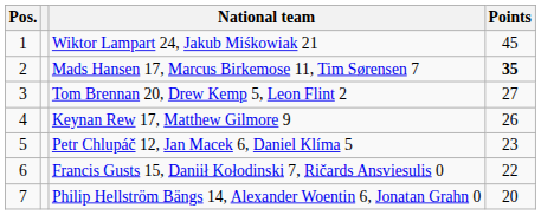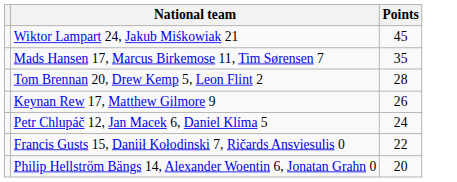 <table class=wikitable>
 <tr>
-<th>Pos.</th>
 <th></th>
 <th>National team</th>
 <th>Points</th>
 </tr>
 <tr align=center>
-<td>1</td>
 <td align=left></td>
 <td align=left><a href='#'>Wiktor Lampart</a> 24, <a href='#'>Jakub Miśkowiak</a> 21</td>
 <td>45</td>
 </tr>
 <tr align=center>
-<td>2</td>
 <td align=left></td>
 <td align=left><a href='#'>Mads Hansen</a> 17, <a href='#'>Marcus Birkemose</a> 11, <a href='#'>Tim Sørensen</a> 7</td>
-<td><strong>35</strong></td>
+<td>35</td>
 </tr>
 <tr align=center>
-<td>3</td>
 <td align=left></td>
 <td align=left><a href='#'>Tom Brennan</a> 20, <a href='#'>Drew Kemp</a> 5, <a href='#'>Leon Flint</a> 2</td>
-<td>27</td>
+<td>28</td>
 </tr>
 <tr align=center>
-<td>4</td>
 <td align=left></td>
 <td align=left><a href='#'>Keynan Rew</a> 17, <a href='#'>Matthew Gilmore</a> 9</td>
 <td>26</td>
 </tr>
 <tr align=center>
-<td>5</td>
 <td align=left></td>
 <td align=left><a href='#'>Petr Chlupáč</a> 12, <a href='#'>Jan Macek</a> 6, <a href='#'>Daniel Klíma</a> 5</td>
-<td>23</td>
+<td>24</td>
 </tr>
 <tr align=center>
-<td>6</td>
 <td align=left></td>
 <td align=left><a href='#'>Francis Gusts</a> 15, <a href='#'>Daniił Kołodinski</a> 7, <a href='#'>Ričards Ansviesulis</a> 0</td>
 <td>22</td>
 </tr>
 <tr align=center>
-<td>7</td>
 <td align=left></td>
 <td align=left><a href='#'>Philip Hellström Bängs</a> 14, <a href='#'>Alexander Woentin</a> 6, <a href='#'>Jonatan Grahn</a> 0</td>
 <td>20</td>
 </tr>
 </table>
